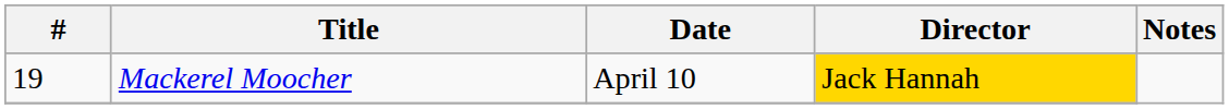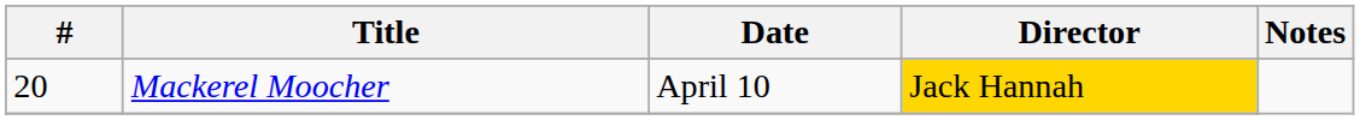 <table class="wikitable">
 <tr>
 <th style="width:3em">#</th>
 <th style="width:15em">Title</th>
 <th style="width:7em">Date</th>
 <th style="width:10em">Director</th>
 <th>Notes</th>
 </tr>
 <tr>
-<td>19</td>
+<td>20</td>
 <td><em><a href='#'>Mackerel Moocher</a></em></td>
 <td>April 10</td>
 <td style="background: gold;">Jack Hannah</td>
 </tr>
 <tr>
 </tr>
 </table>
